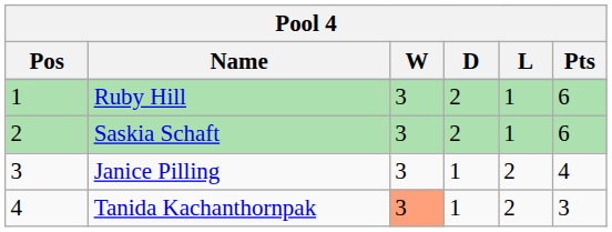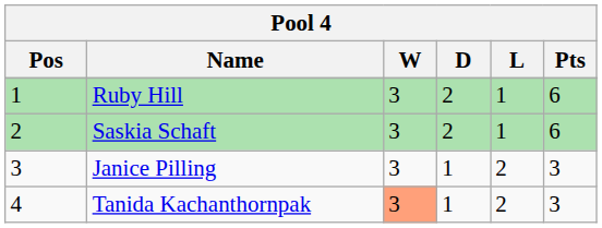 <table class="wikitable">
 <tr>
 <th colspan="6">Pool 4</th>
 </tr>
 <tr>
 <th width=50>Pos</th>
 <th width=200>Name</th>
 <th width=30>W</th>
 <th width=30>D</th>
 <th width=30>L</th>
 <th width=30>Pts</th>
 </tr>
 <tr>
 </tr>
 <tr style="background:#ACE1AF;">
 <td>1</td>
 <td> <a href='#'>Ruby Hill</a></td>
 <td>3</td>
 <td>2</td>
 <td>1</td>
 <td>6</td>
 </tr>
 <tr style="background:#ACE1AF;">
 <td>2</td>
 <td> <a href='#'>Saskia Schaft</a></td>
 <td>3</td>
 <td>2</td>
 <td>1</td>
 <td>6</td>
 </tr>
 <tr>
 <td>3</td>
 <td> <a href='#'>Janice Pilling</a></td>
 <td>3</td>
 <td>1</td>
 <td>2</td>
-<td>4</td>
+<td>3</td>
 </tr>
 <tr>
 <td>4</td>
 <td> <a href='#'>Tanida Kachanthornpak</a></td>
 <td style="background: lightsalmon;">3</td>
 <td>1</td>
 <td>2</td>
 <td>3</td>
 </tr>
 </table>
